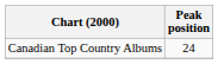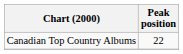 <table class="wikitable">
 <tr>
 <th>Chart (2000)</th>
 <th>Peak<br>position</th>
 </tr>
 <tr>
 <td>Canadian Top Country Albums</td>
-<td align="center">24</td>
+<td align="center">22</td>
 </tr>
 <tr>
 </tr>
 <tr>
 </tr>
 <tr>
 </tr>
 </table>
